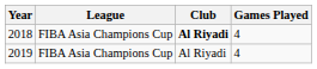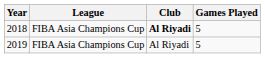 <table class="wikitable sortable">
 <tr>
 <th>Year</th>
 <th>League</th>
 <th>Club</th>
 <th>Games Played</th>
 </tr>
 <tr>
 <td>2018</td>
 <td>FIBA Asia Champions Cup</td>
 <td><strong>Al Riyadi</strong></td>
-<td>4</td>
+<td>5</td>
 </tr>
 <tr>
 <td>2019</td>
 <td>FIBA Asia Champions Cup</td>
 <td>Al Riyadi</td>
-<td>4</td>
+<td>5</td>
 </tr>
 </table>
